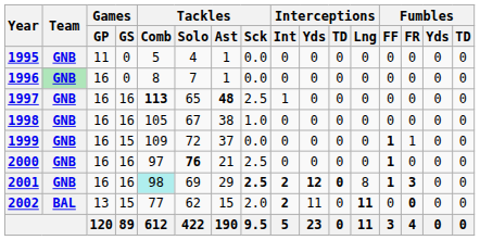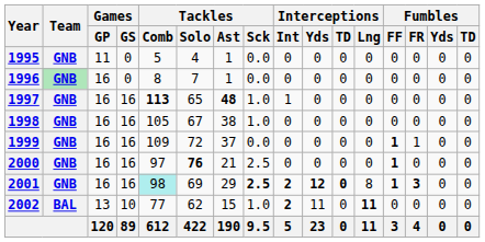 <table class="wikitable" style="text-align:center">
 <tr>
 <th rowspan="2">Year</th>
 <th rowspan="2">Team</th>
 <th colspan="2">Games</th>
 <th colspan="4">Tackles</th>
 <th colspan="4">Interceptions</th>
 <th colspan="4">Fumbles</th>
 </tr>
 <tr>
 <th>GP</th>
 <th>GS</th>
 <th>Comb</th>
 <th>Solo</th>
 <th>Ast</th>
 <th>Sck</th>
 <th>Int</th>
 <th>Yds</th>
 <th>TD</th>
 <th>Lng</th>
 <th>FF</th>
 <th>FR</th>
 <th>Yds</th>
 <th>TD</th>
 </tr>
 <tr>
 <th><a href='#'>1995</a></th>
 <th><a href='#'>GNB</a></th>
 <td>11</td>
 <td>0</td>
 <td>5</td>
 <td>4</td>
 <td>1</td>
 <td>0.0</td>
 <td>0</td>
 <td>0</td>
 <td>0</td>
 <td>0</td>
 <td>0</td>
 <td>0</td>
 <td>0</td>
 <td>0</td>
 </tr>
 <tr>
 <th><a href='#'>1996</a></th>
 <th style="background:#afe6ba; width:3em;"><a href='#'>GNB</a></th>
 <td>16</td>
 <td>0</td>
 <td>8</td>
 <td>7</td>
 <td>1</td>
 <td>0.0</td>
 <td>0</td>
 <td>0</td>
 <td>0</td>
 <td>0</td>
 <td>0</td>
 <td>0</td>
 <td>0</td>
 <td>0</td>
 </tr>
 <tr>
 <th><a href='#'>1997</a></th>
 <th><a href='#'>GNB</a></th>
 <td>16</td>
 <td>16</td>
 <td><strong>113</strong></td>
 <td>65</td>
 <td><strong>48</strong></td>
-<td>2.5</td>
+<td>1.0</td>
 <td>1</td>
 <td>0</td>
 <td>0</td>
 <td>0</td>
 <td>0</td>
 <td>0</td>
 <td>0</td>
 <td>0</td>
 </tr>
 <tr>
 <th><a href='#'>1998</a></th>
 <th><a href='#'>GNB</a></th>
 <td>16</td>
 <td>16</td>
 <td>105</td>
 <td>67</td>
 <td>38</td>
 <td>1.0</td>
 <td>0</td>
 <td>0</td>
 <td>0</td>
 <td>0</td>
 <td>0</td>
 <td>0</td>
 <td>0</td>
 <td>0</td>
 </tr>
 <tr>
 <th><a href='#'>1999</a></th>
 <th><a href='#'>GNB</a></th>
 <td>16</td>
-<td>15</td>
+<td>16</td>
 <td>109</td>
 <td>72</td>
 <td>37</td>
 <td>0.0</td>
 <td>0</td>
 <td>0</td>
 <td>0</td>
 <td>0</td>
 <td><strong>1</strong></td>
 <td>1</td>
 <td>0</td>
 <td>0</td>
 </tr>
 <tr>
 <th><a href='#'>2000</a></th>
 <th><a href='#'>GNB</a></th>
 <td>16</td>
 <td>16</td>
 <td>97</td>
 <td><strong>76</strong></td>
 <td>21</td>
 <td>2.5</td>
 <td>0</td>
 <td>0</td>
 <td>0</td>
 <td>0</td>
 <td><strong>1</strong></td>
 <td>0</td>
 <td>0</td>
 <td>0</td>
 </tr>
 <tr>
 <th><a href='#'>2001</a></th>
 <th><a href='#'>GNB</a></th>
 <td>16</td>
 <td>16</td>
 <td style="background: paleturquoise;">98</td>
 <td>69</td>
 <td>29</td>
 <td><strong>2.5</strong></td>
 <td><strong>2</strong></td>
 <td><strong>12</strong></td>
 <td><strong>0</strong></td>
 <td>8</td>
 <td><strong>1</strong></td>
 <td><strong>3</strong></td>
 <td>0</td>
 <td>0</td>
 </tr>
 <tr>
 <th><a href='#'>2002</a></th>
 <th><a href='#'>BAL</a></th>
 <td>13</td>
-<td>15</td>
+<td>10</td>
 <td>77</td>
 <td>62</td>
 <td>15</td>
-<td>2.0</td>
+<td>1.0</td>
 <td><strong>2</strong></td>
 <td>11</td>
 <td>0</td>
 <td><strong>11</strong></td>
 <td>0</td>
-<td><strong>0</strong></td>
+<td>0</td>
 <td>0</td>
 <td>0</td>
 </tr>
 <tr>
 <th colspan="2"></th>
 <th>120</th>
 <th>89</th>
 <th>612</th>
 <th>422</th>
 <th>190</th>
 <th>9.5</th>
 <th>5</th>
 <th>23</th>
 <th>0</th>
 <th>11</th>
 <th>3</th>
 <th>4</th>
 <th>0</th>
 <th>0</th>
 </tr>
 </table>
